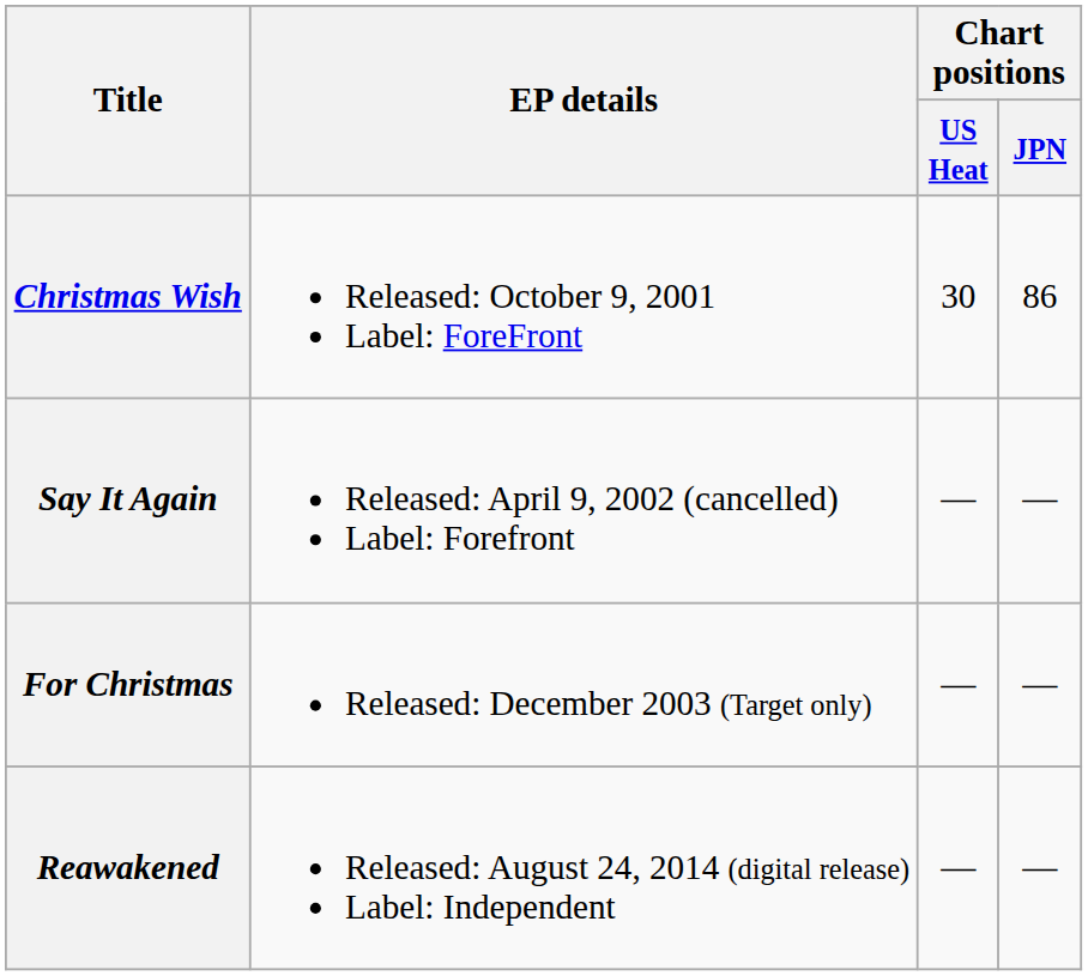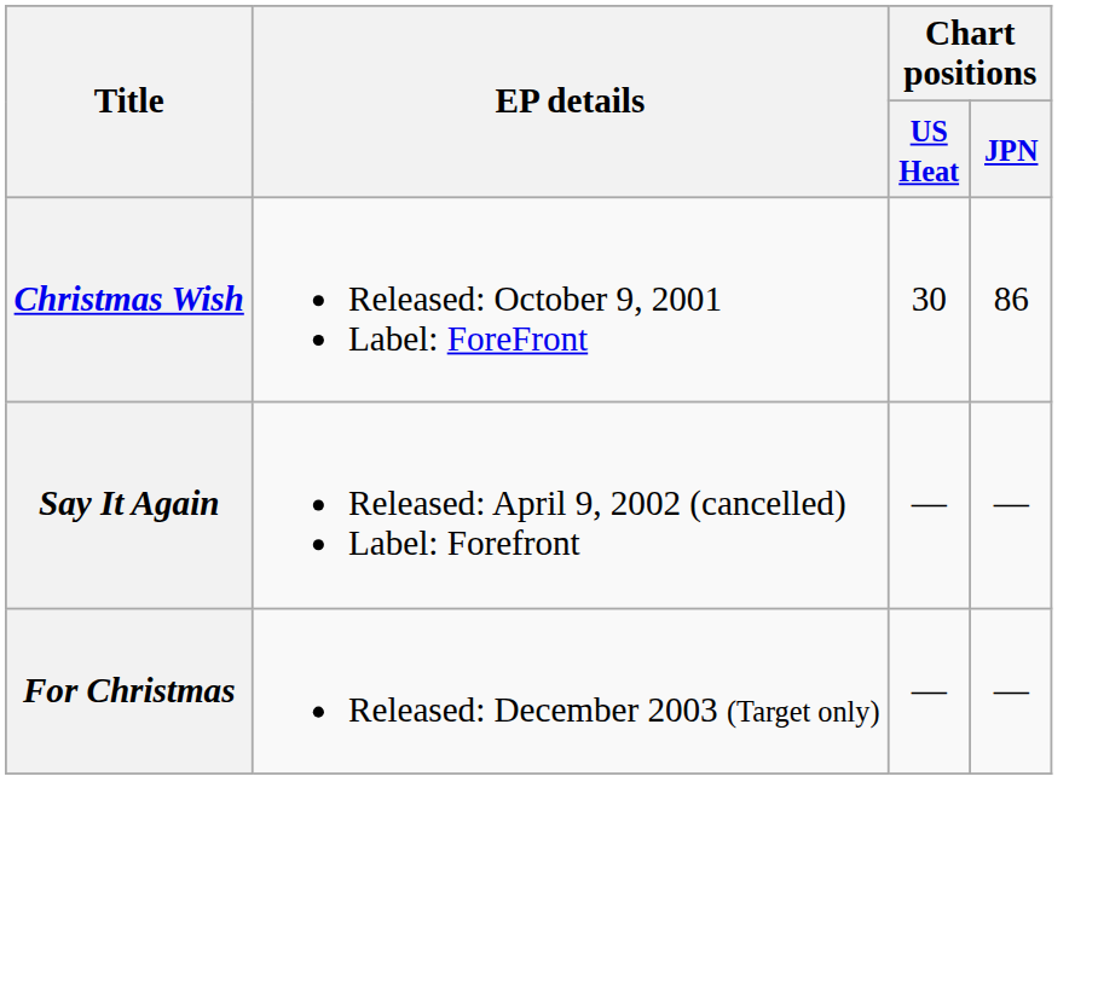 <table class="wikitable plainrowheaders">
 <tr>
 <th rowspan=2>Title</th>
 <th rowspan=2>EP details</th>
 <th colspan=2>Chart positions</th>
 </tr>
 <tr>
 <th width=30><small><a href='#'>US<br>Heat</a></small><br></th>
 <th width=30><small><a href='#'>JPN</a></small><br></th>
 </tr>
 <tr>
 <th scope="row"><em><a href='#'>Christmas Wish</a></em></th>
 <td><br><ul><li>Released: October 9, 2001</li><li>Label: <a href='#'>ForeFront</a></li></ul></td>
 <td align=center>30</td>
 <td align=center>86</td>
 </tr>
 <tr>
 <th scope="row"><em>Say It Again</em></th>
 <td><br><ul><li>Released: April 9, 2002 (cancelled)</li><li>Label: Forefront</li></ul></td>
 <td align=center>—</td>
 <td align=center>—</td>
 </tr>
 <tr>
 <th scope="row"><em>For Christmas</em></th>
 <td><br><ul><li>Released: December 2003 <small>(Target only)</small></li></ul></td>
 <td align=center>—</td>
 <td align=center>—</td>
 </tr>
-<tr>
-<th scope="row"><em>Reawakened</em></th>
-<td><br><ul><li>Released: August 24, 2014 <small>(digital release)</small></li><li>Label: Independent</li></ul></td>
-<td align=center>—</td>
-<td align=center>—</td>
-</tr>
 </table>
